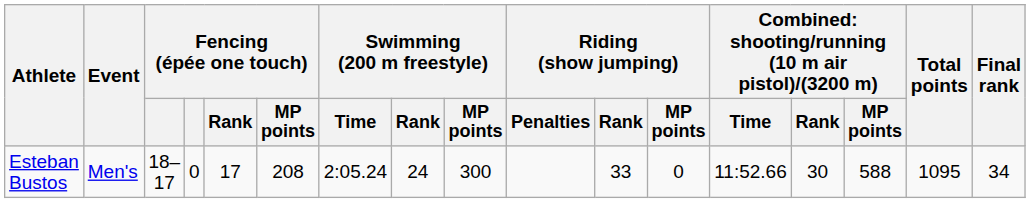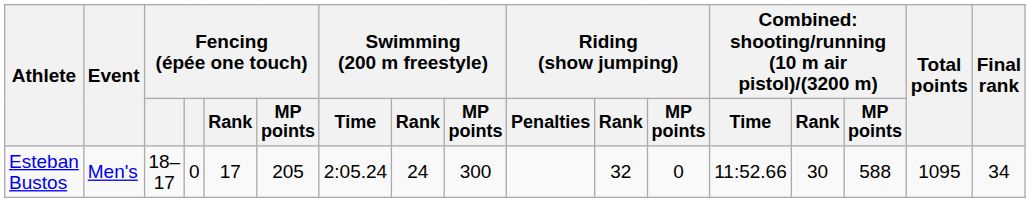 <table class="wikitable" style="font-size:90%">
 <tr>
 <th rowspan="2">Athlete</th>
 <th rowspan="2">Event</th>
 <th colspan=4>Fencing<br><span>(épée one touch)</span></th>
 <th colspan=3>Swimming<br><span>(200 m freestyle)</span></th>
 <th colspan=3>Riding<br><span>(show jumping)</span></th>
 <th colspan=3>Combined: shooting/running<br><span>(10 m air pistol)/(3200 m)</span></th>
 <th rowspan=2>Total points</th>
 <th rowspan=2>Final rank</th>
 </tr>
 <tr style="font-size:95%">
 <th></th>
 <th></th>
 <th>Rank</th>
 <th>MP points</th>
 <th>Time</th>
 <th>Rank</th>
 <th>MP points</th>
 <th>Penalties</th>
 <th>Rank</th>
 <th>MP points</th>
 <th>Time</th>
 <th>Rank</th>
 <th>MP points</th>
 </tr>
 <tr align=center>
 <td align=left><a href='#'>Esteban Bustos</a></td>
 <td align=left><a href='#'>Men's</a></td>
 <td>18–17</td>
 <td>0</td>
 <td>17</td>
-<td>208</td>
+<td>205</td>
 <td>2:05.24</td>
 <td>24</td>
 <td>300</td>
 <td></td>
-<td>33</td>
+<td>32</td>
 <td>0</td>
 <td>11:52.66</td>
 <td>30</td>
 <td>588</td>
 <td>1095</td>
 <td>34</td>
 </tr>
 </table>
